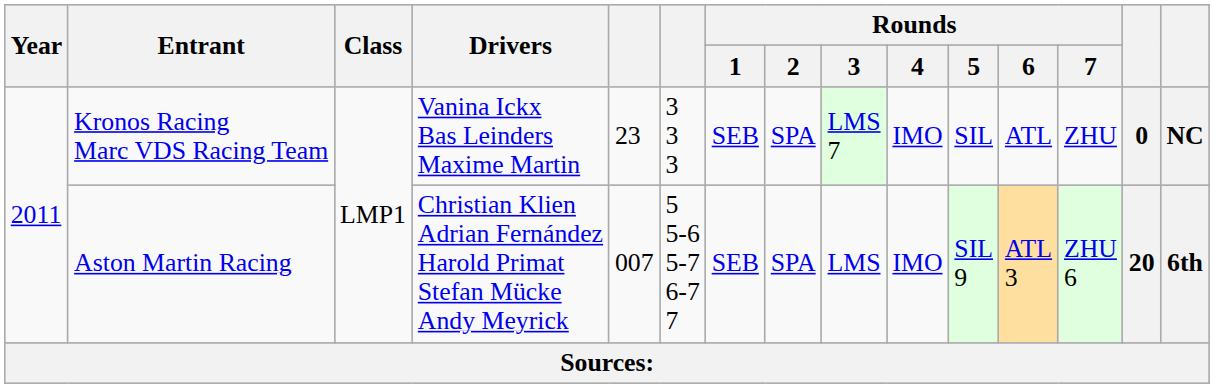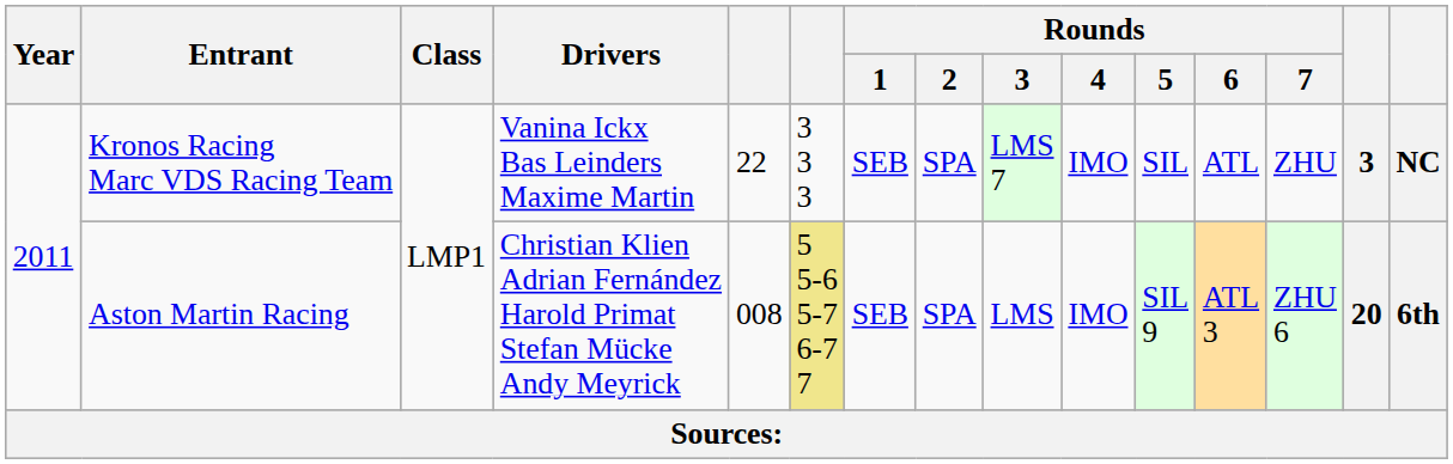 <table class="wikitable">
 <tr>
 <th rowspan="2">Year</th>
 <th rowspan="2">Entrant</th>
 <th rowspan="2">Class</th>
 <th rowspan="2">Drivers</th>
 <th rowspan="2"></th>
 <th rowspan="2"></th>
 <th colspan="7">Rounds</th>
 <th rowspan="2"></th>
 <th rowspan="2"></th>
 </tr>
 <tr>
 <th>1</th>
 <th>2</th>
 <th>3</th>
 <th>4</th>
 <th>5</th>
 <th>6</th>
 <th>7</th>
 </tr>
 <tr>
 <td rowspan="2"><a href='#'>2011</a></td>
 <td> <a href='#'>Kronos Racing</a><br> <a href='#'>Marc VDS Racing Team</a></td>
 <td rowspan="2">LMP1</td>
 <td> <a href='#'>Vanina Ickx</a><br> <a href='#'>Bas Leinders</a><br> <a href='#'>Maxime Martin</a></td>
-<td>23</td>
+<td>22</td>
 <td>3<br>3<br>3</td>
 <td><a href='#'>SEB</a><br></td>
 <td><a href='#'>SPA</a><br></td>
 <td style="background:#DFFFDF;"><a href='#'>LMS</a><br>7</td>
 <td><a href='#'>IMO</a><br></td>
 <td><a href='#'>SIL</a><br></td>
 <td><a href='#'>ATL</a><br></td>
 <td><a href='#'>ZHU</a><br></td>
-<th>0</th>
+<th>3</th>
 <th>NC</th>
 </tr>
 <tr>
 <td> <a href='#'>Aston Martin Racing</a></td>
 <td> <a href='#'>Christian Klien</a><br> <a href='#'>Adrian Fernández</a><br> <a href='#'>Harold Primat</a><br> <a href='#'>Stefan Mücke</a><br> <a href='#'>Andy Meyrick</a></td>
-<td>007</td>
-<td>5<br>5-6<br>5-7<br>6-7<br>7</td>
+<td>008</td>
+<td style="background: khaki;">5<br>5-6<br>5-7<br>6-7<br>7</td>
 <td><a href='#'>SEB</a><br></td>
 <td><a href='#'>SPA</a><br></td>
 <td><a href='#'>LMS</a><br></td>
 <td><a href='#'>IMO</a><br></td>
 <td style="background:#DFFFDF;"><a href='#'>SIL</a><br>9</td>
 <td style="background:#FFDF9F;”"><a href='#'>ATL</a><br>3</td>
 <td style="background:#DFFFDF;"><a href='#'>ZHU</a><br>6</td>
 <th>20</th>
 <th>6th</th>
 </tr>
 <tr>
 <th colspan="15">Sources:</th>
 </tr>
 </table>
